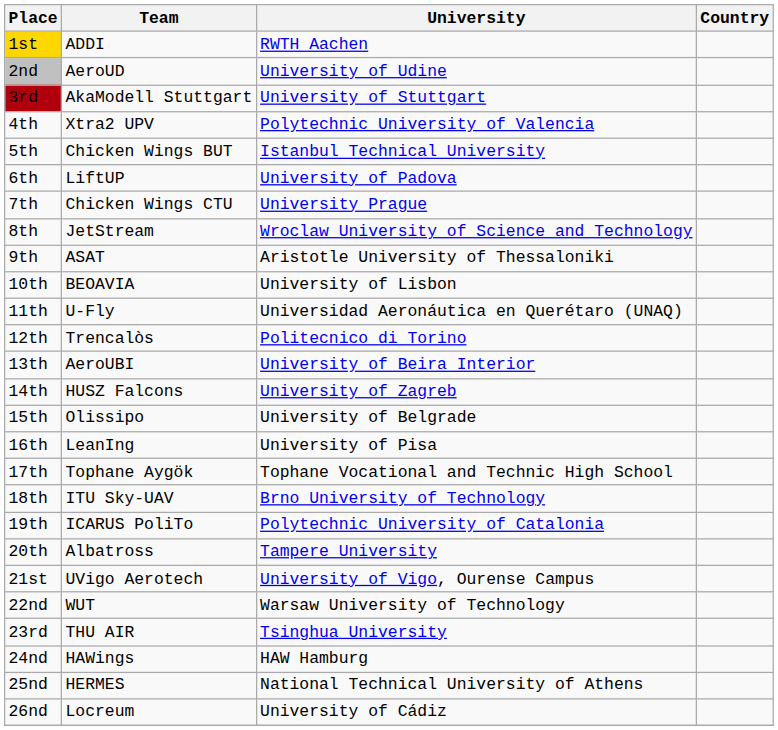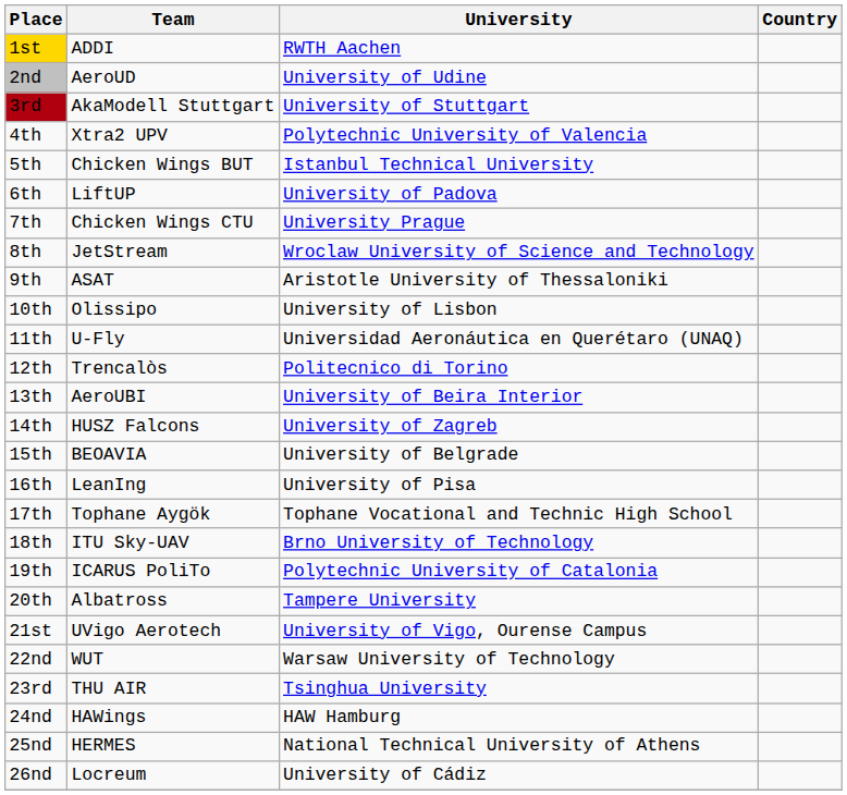 <table class="wikitable" border="1">
 <tr>
 <th>Place</th>
 <th>Team</th>
 <th>University</th>
 <th>Country</th>
 </tr>
 <tr --->
 <td bgcolor="gold">1st</td>
 <td>ADDI</td>
 <td><a href='#'>RWTH Aachen</a></td>
 <td></td>
 </tr>
 <tr --->
 <td bgcolor="silver">2nd</td>
 <td>AeroUD</td>
 <td><a href='#'>University of Udine</a></td>
 <td></td>
 </tr>
 <tr --->
 <td bgcolor="bronze">3rd</td>
 <td>AkaModell Stuttgart</td>
 <td><a href='#'>University of Stuttgart</a></td>
 <td></td>
 </tr>
 <tr --->
 <td>4th</td>
 <td>Xtra2 UPV</td>
 <td><a href='#'>Polytechnic University of Valencia</a></td>
 <td></td>
 </tr>
 <tr --->
 <td>5th</td>
 <td>Chicken Wings BUT</td>
 <td><a href='#'>Istanbul Technical University</a></td>
 <td></td>
 </tr>
 <tr --->
 <td>6th</td>
 <td>LiftUP</td>
 <td><a href='#'>University of Padova</a></td>
 <td></td>
 </tr>
 <tr --->
 <td>7th</td>
 <td>Chicken Wings CTU</td>
 <td><a href='#'>University Prague</a></td>
 <td></td>
 </tr>
 <tr --->
 <td>8th</td>
 <td>JetStream</td>
 <td><a href='#'>Wroclaw University of Science and Technology</a></td>
 <td></td>
 </tr>
 <tr --->
 <td>9th</td>
 <td>ASAT</td>
 <td>Aristotle University of Thessaloniki</td>
 <td></td>
 </tr>
 <tr --->
 <td>10th</td>
-<td>BEOAVIA</td>
+<td>Olissipo</td>
 <td>University of Lisbon</td>
 <td></td>
 </tr>
 <tr --->
 <td>11th</td>
 <td>U-Fly</td>
 <td>Universidad Aeronáutica en Querétaro (UNAQ)</td>
 <td></td>
 </tr>
 <tr --->
 <td>12th</td>
 <td>Trencalòs</td>
 <td><a href='#'>Politecnico di Torino</a></td>
 <td></td>
 </tr>
 <tr --->
 <td>13th</td>
 <td>AeroUBI</td>
 <td><a href='#'>University of Beira Interior</a></td>
 <td></td>
 </tr>
 <tr --->
 <td>14th</td>
 <td>HUSZ Falcons</td>
 <td><a href='#'>University of Zagreb</a></td>
 <td></td>
 </tr>
 <tr --->
 <td>15th</td>
-<td>Olissipo</td>
+<td>BEOAVIA</td>
 <td>University of Belgrade</td>
 <td></td>
 </tr>
 <tr --->
 <td>16th</td>
 <td>LeanIng</td>
 <td>University of Pisa</td>
 <td></td>
 </tr>
 <tr --->
 <td>17th</td>
 <td>Tophane Aygök</td>
 <td>Tophane Vocational and Technic High School</td>
 <td></td>
 </tr>
 <tr --->
 <td>18th</td>
 <td>ITU Sky-UAV</td>
 <td><a href='#'>Brno University of Technology</a></td>
 <td></td>
 </tr>
 <tr --->
 <td>19th</td>
 <td>ICARUS PoliTo</td>
 <td><a href='#'>Polytechnic University of Catalonia</a></td>
 <td></td>
 </tr>
 <tr --->
 <td>20th</td>
 <td>Albatross</td>
 <td><a href='#'>Tampere University</a></td>
 <td></td>
 </tr>
 <tr --->
 <td>21st</td>
 <td>UVigo Aerotech</td>
 <td><a href='#'>University of Vigo</a>, Ourense Campus</td>
 <td></td>
 </tr>
 <tr --->
 <td>22nd</td>
 <td>WUT</td>
 <td>Warsaw University of Technology</td>
 <td></td>
 </tr>
 <tr --->
 <td>23rd</td>
 <td>THU AIR</td>
 <td><a href='#'>Tsinghua University</a></td>
 <td></td>
 </tr>
 <tr --->
 <td>24nd</td>
 <td>HAWings</td>
 <td>HAW Hamburg</td>
 <td></td>
 </tr>
 <tr --->
 <td>25nd</td>
 <td>HERMES</td>
 <td>National Technical University of Athens</td>
 <td></td>
 </tr>
 <tr --->
 <td>26nd</td>
 <td>Locreum</td>
 <td>University of Cádiz</td>
 <td></td>
 </tr>
 <tr --->
 </tr>
 </table>
